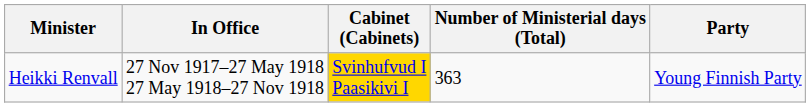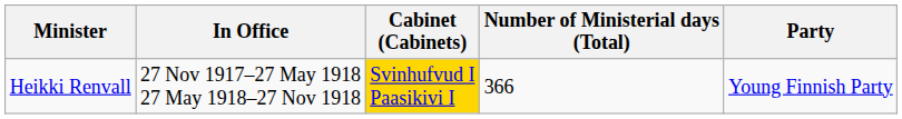 <table class="wikitable">
 <tr>
 <th>Minister</th>
 <th>In Office</th>
 <th>Cabinet<br>(Cabinets)</th>
 <th>Number of Ministerial days <br>(Total)</th>
 <th>Party</th>
 </tr>
 <tr>
 <td><a href='#'>Heikki Renvall</a></td>
 <td>27 Nov 1917–27 May 1918<br>27 May 1918–27 Nov 1918</td>
 <td style="background: gold;"><a href='#'>Svinhufvud I</a><br><a href='#'>Paasikivi I</a></td>
-<td>363</td>
+<td>366</td>
 <td><a href='#'>Young Finnish Party</a></td>
 </tr>
 </table>
